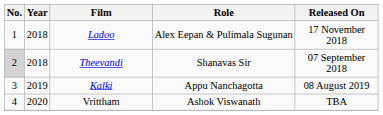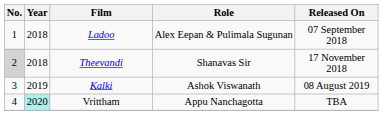 <table class="wikitable" style="text-align:center;font-size:100%;">
 <tr>
 <th>No.</th>
 <th>Year</th>
 <th width=150>Film</th>
 <th>Role</th>
 <th style="width: 120px;">Released On</th>
 </tr>
 <tr>
 <td>1</td>
 <td>2018</td>
 <td><em><a href='#'>Ladoo</a></em></td>
 <td>Alex Eepan & Pulimala Sugunan</td>
-<td>17 November 2018</td>
+<td>07 September 2018</td>
 </tr>
 <tr>
 <td style="background: lightgrey;">2</td>
 <td>2018</td>
 <td><em><a href='#'>Theevandi</a></em></td>
 <td>Shanavas Sir</td>
-<td>07 September 2018</td>
+<td>17 November 2018</td>
 </tr>
 <tr>
 <td>3</td>
 <td>2019</td>
 <td><em><a href='#'>Kalki</a></em></td>
-<td>Appu Nanchagotta</td>
+<td>Ashok Viswanath</td>
 <td>08 August 2019</td>
 </tr>
 <tr>
 <td>4</td>
-<td>2020</td>
+<td style="background: paleturquoise;">2020</td>
 <td>Vrittham</td>
-<td>Ashok Viswanath</td>
+<td>Appu Nanchagotta</td>
 <td>TBA</td>
 </tr>
 <tr>
 </tr>
 </table>
